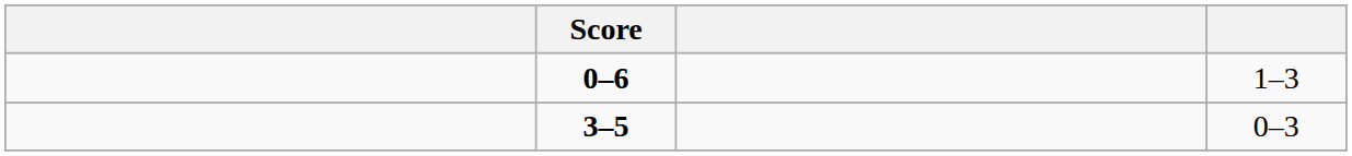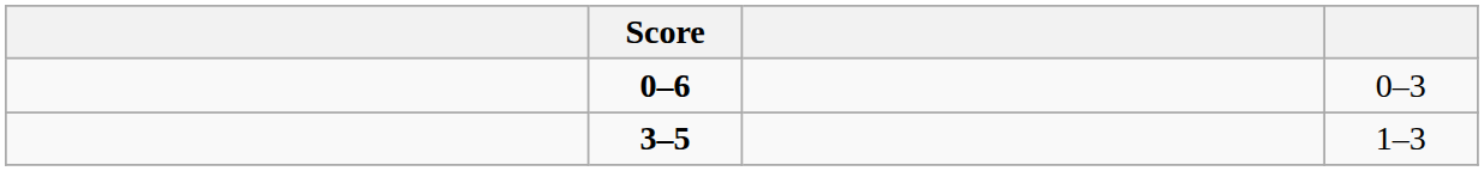 <table class="wikitable" style="text-align: center; ">
 <tr>
 <th align="right" width="270"></th>
 <th width="65">Score</th>
 <th align="left" width="270"></th>
 <th width="65"></th>
 </tr>
 <tr>
 <td align="left"></td>
 <td><strong>0–6</strong></td>
 <td align="left"><strong></strong></td>
-<td>1–3 <strong></strong></td>
+<td>0–3 <strong></strong></td>
 </tr>
 <tr>
 <td align="left"></td>
 <td><strong>3–5</strong></td>
 <td align="left"><strong></strong></td>
-<td>0–3 <strong></strong></td>
+<td>1–3 <strong></strong></td>
 </tr>
 </table>
